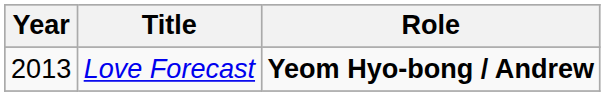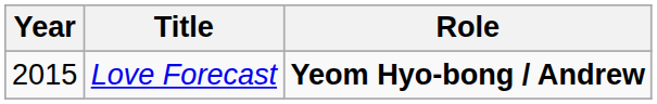 <table class="wikitable">
 <tr>
 <th>Year</th>
 <th>Title</th>
 <th>Role</th>
 </tr>
 <tr>
-<td>2013</td>
+<td>2015</td>
 <td><em><a href='#'>Love Forecast</a></em></td>
 <td><strong>Yeom Hyo-bong / Andrew</strong></td>
 </tr>
 </table>
